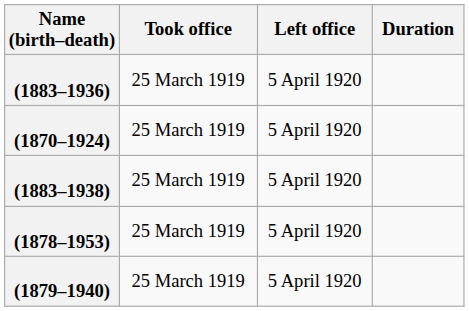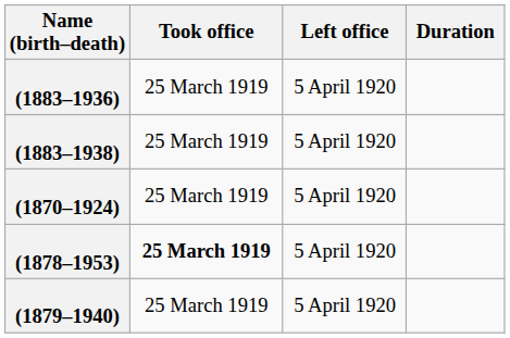 <table class="wikitable plainrowheaders sortable" style="text-align:center;" border="1">
 <tr>
 <th width=25%>Name<br>(birth–death)</th>
 <th scope="col">Took office</th>
 <th scope="col">Left office</th>
 <th scope="col">Duration</th>
 </tr>
 <tr>
 <th scope="row"><br>(1883–1936)</th>
 <td>25 March 1919</td>
 <td>5 April 1920</td>
 <td></td>
 </tr>
 <tr>
+<th scope="row"><br>(1883–1938)</th>
+<td>25 March 1919</td>
+<td>5 April 1920</td>
+<td></td>
+</tr>
+<tr>
 <th scope="row"><br>(1870–1924)</th>
 <td>25 March 1919</td>
 <td>5 April 1920</td>
 <td></td>
 </tr>
 <tr>
-<th scope="row"><br>(1883–1938)</th>
-<td>25 March 1919</td>
-<td>5 April 1920</td>
-<td></td>
-</tr>
-<tr>
 <th scope="row"><br>(1878–1953)</th>
-<td>25 March 1919</td>
+<td><strong>25 March 1919</strong></td>
 <td>5 April 1920</td>
 <td></td>
 </tr>
 <tr>
 <th scope="row"><br>(1879–1940)</th>
 <td>25 March 1919</td>
 <td>5 April 1920</td>
 <td></td>
 </tr>
 </table>
